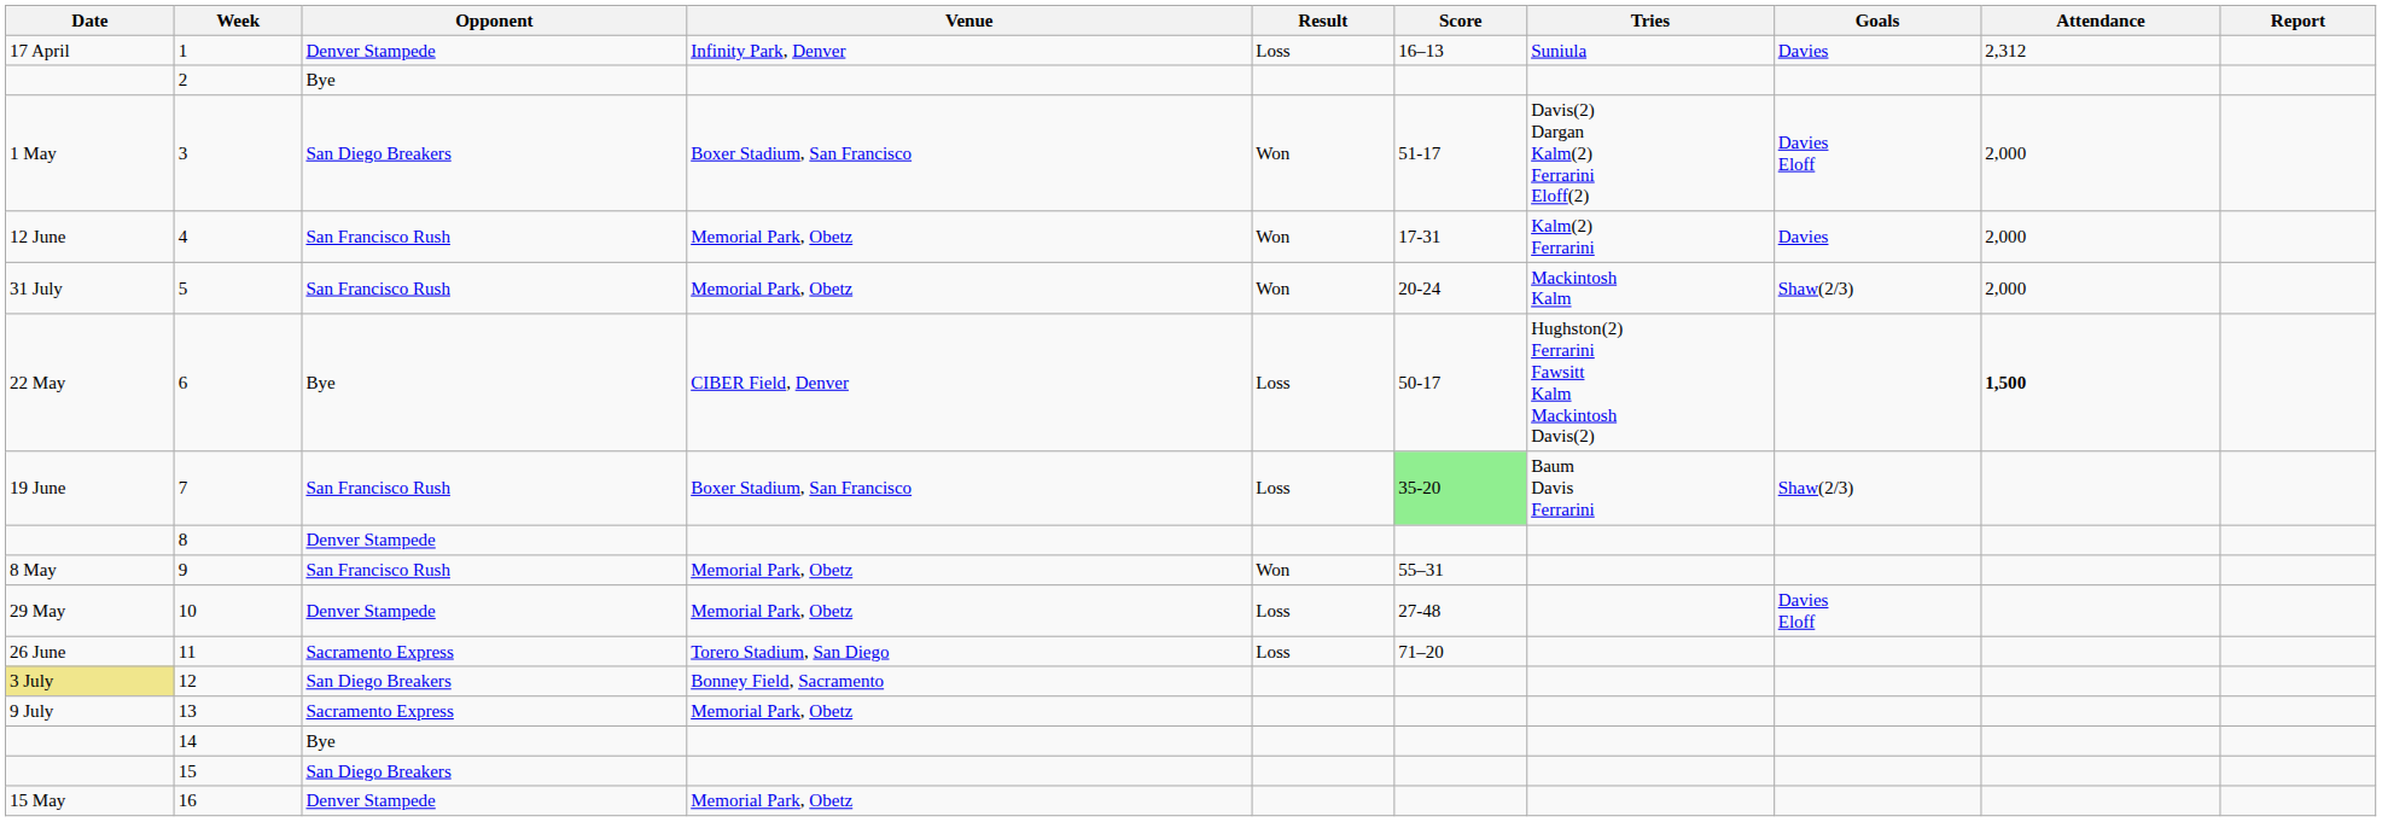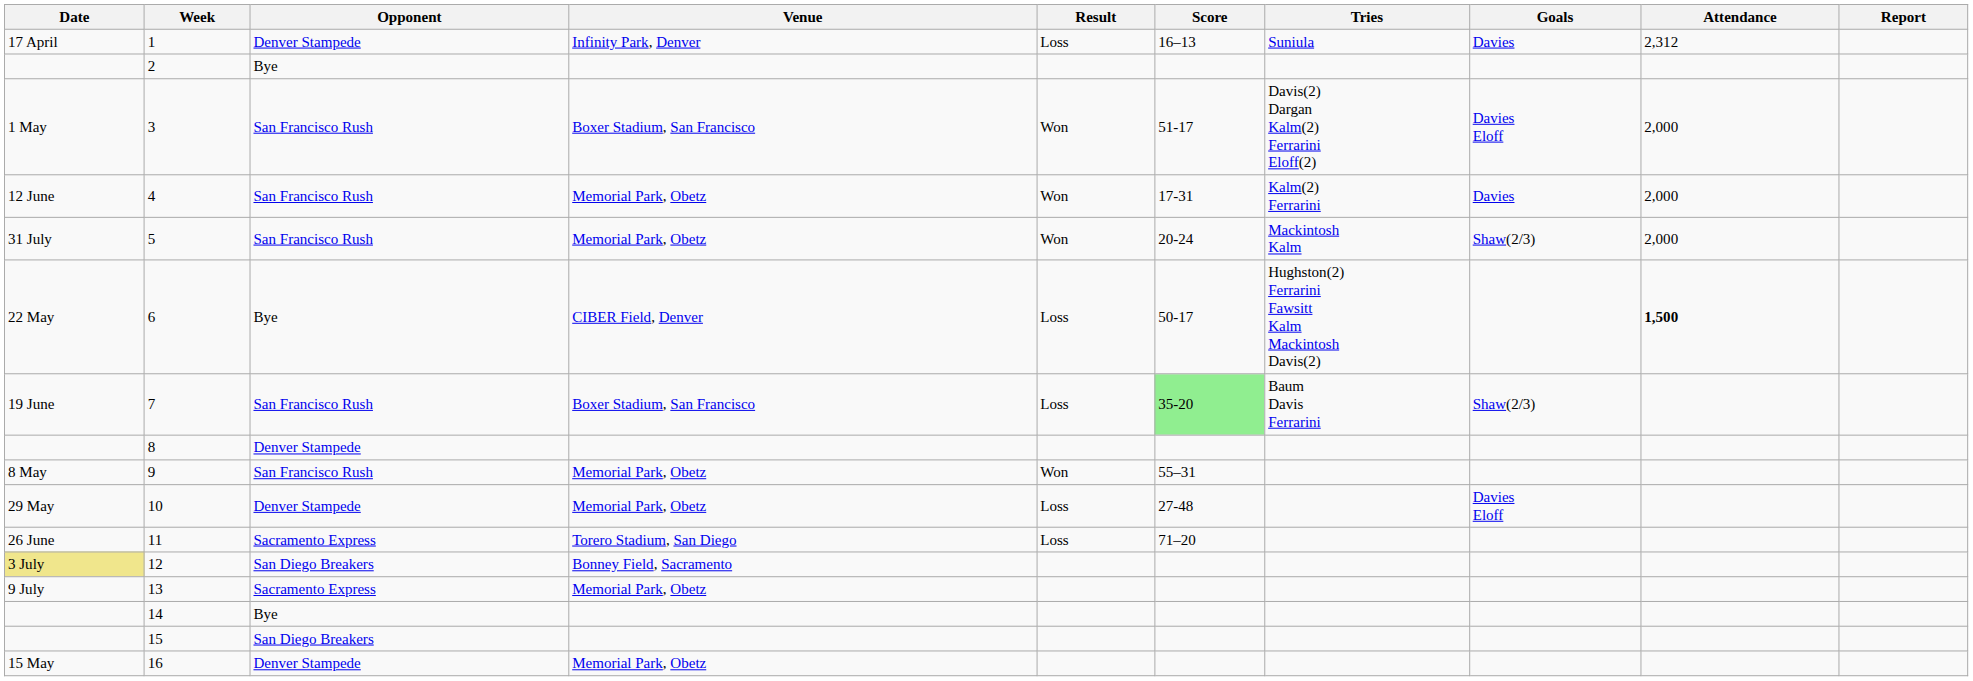 <table class="wikitable"  style="font-size:95%; width:100%;">
 <tr>
 <th>Date</th>
 <th>Week</th>
 <th>Opponent</th>
 <th>Venue</th>
 <th>Result</th>
 <th>Score</th>
 <th>Tries</th>
 <th>Goals</th>
 <th>Attendance</th>
 <th>Report</th>
 </tr>
 <tr>
 <td>17 April</td>
 <td>1</td>
 <td><a href='#'>Denver Stampede</a></td>
 <td><a href='#'>Infinity Park</a>, <a href='#'>Denver</a></td>
 <td>Loss</td>
 <td>16–13</td>
 <td><a href='#'>Suniula</a></td>
 <td><a href='#'>Davies</a></td>
 <td>2,312</td>
 <td></td>
 </tr>
 <tr>
 <td></td>
 <td>2</td>
 <td>Bye</td>
 <td></td>
 <td></td>
 <td></td>
 <td></td>
 <td></td>
 <td></td>
 <td></td>
 </tr>
 <tr>
 <td>1 May</td>
 <td>3</td>
-<td><a href='#'>San Diego Breakers</a></td>
+<td><a href='#'>San Francisco Rush</a></td>
 <td><a href='#'>Boxer Stadium</a>, <a href='#'>San Francisco</a></td>
 <td>Won</td>
 <td>51-17</td>
 <td>Davis(2)<br>Dargan<br><a href='#'>Kalm</a>(2)<br><a href='#'>Ferrarini</a><br><a href='#'>Eloff</a>(2)</td>
 <td><a href='#'>Davies</a><br><a href='#'>Eloff</a></td>
 <td>2,000</td>
 <td></td>
 </tr>
 <tr>
 <td>12 June</td>
 <td>4</td>
 <td><a href='#'>San Francisco Rush</a></td>
 <td><a href='#'>Memorial Park</a>, <a href='#'>Obetz</a></td>
 <td>Won</td>
 <td>17-31</td>
 <td><a href='#'>Kalm</a>(2)<br><a href='#'>Ferrarini</a></td>
 <td><a href='#'>Davies</a></td>
 <td>2,000</td>
 <td></td>
 </tr>
 <tr>
 <td>31 July</td>
 <td>5</td>
 <td><a href='#'>San Francisco Rush</a></td>
 <td><a href='#'>Memorial Park</a>, <a href='#'>Obetz</a></td>
 <td>Won</td>
 <td>20-24</td>
 <td><a href='#'>Mackintosh</a><br><a href='#'>Kalm</a></td>
 <td><a href='#'>Shaw</a>(2/3)</td>
 <td>2,000</td>
 <td></td>
 </tr>
 <tr>
 <td>22 May</td>
 <td>6</td>
 <td>Bye</td>
 <td><a href='#'>CIBER Field</a>, <a href='#'>Denver</a></td>
 <td>Loss</td>
 <td>50-17</td>
 <td>Hughston(2)<br><a href='#'>Ferrarini</a><br><a href='#'>Fawsitt</a><br><a href='#'>Kalm</a><br><a href='#'>Mackintosh</a><br>Davis(2)</td>
 <td></td>
 <td><strong>1,500</strong></td>
 <td></td>
 </tr>
 <tr>
 <td>19 June</td>
 <td>7</td>
 <td><a href='#'>San Francisco Rush</a></td>
 <td><a href='#'>Boxer Stadium</a>, <a href='#'>San Francisco</a></td>
 <td>Loss</td>
 <td style="background: lightgreen;">35-20</td>
 <td>Baum<br>Davis<br><a href='#'>Ferrarini</a></td>
 <td><a href='#'>Shaw</a>(2/3)</td>
 <td></td>
 <td></td>
 </tr>
 <tr>
 <td></td>
 <td>8</td>
 <td><a href='#'>Denver Stampede</a></td>
 <td></td>
 <td></td>
 <td></td>
 <td></td>
 <td></td>
 <td></td>
 <td></td>
 </tr>
 <tr>
 <td>8 May</td>
 <td>9</td>
 <td><a href='#'>San Francisco Rush</a></td>
 <td><a href='#'>Memorial Park</a>, <a href='#'>Obetz</a></td>
 <td>Won</td>
 <td>55–31</td>
 <td></td>
 <td></td>
 <td></td>
 <td></td>
 </tr>
 <tr>
 <td>29 May</td>
 <td>10</td>
 <td><a href='#'>Denver Stampede</a></td>
 <td><a href='#'>Memorial Park</a>, <a href='#'>Obetz</a></td>
 <td>Loss</td>
 <td>27-48</td>
 <td></td>
 <td><a href='#'>Davies</a><br><a href='#'>Eloff</a></td>
 <td></td>
 <td></td>
 </tr>
 <tr>
 <td>26 June</td>
 <td>11</td>
 <td><a href='#'>Sacramento Express</a></td>
 <td><a href='#'>Torero Stadium</a>, <a href='#'>San Diego</a></td>
 <td>Loss</td>
 <td>71–20</td>
 <td></td>
 <td></td>
 <td></td>
 <td></td>
 </tr>
 <tr>
 <td style="background: khaki;">3 July</td>
 <td>12</td>
 <td><a href='#'>San Diego Breakers</a></td>
 <td><a href='#'>Bonney Field</a>, <a href='#'>Sacramento</a></td>
 <td></td>
 <td></td>
 <td></td>
 <td></td>
 <td></td>
 <td></td>
 </tr>
 <tr>
 <td>9 July</td>
 <td>13</td>
 <td><a href='#'>Sacramento Express</a></td>
 <td><a href='#'>Memorial Park</a>, <a href='#'>Obetz</a></td>
 <td></td>
 <td></td>
 <td></td>
 <td></td>
 <td></td>
 <td></td>
 </tr>
 <tr>
 <td></td>
 <td>14</td>
 <td>Bye</td>
 <td></td>
 <td></td>
 <td></td>
 <td></td>
 <td></td>
 <td></td>
 <td></td>
 </tr>
 <tr>
 <td></td>
 <td>15</td>
 <td><a href='#'>San Diego Breakers</a></td>
 <td></td>
 <td></td>
 <td></td>
 <td></td>
 <td></td>
 <td></td>
 <td></td>
 </tr>
 <tr>
 <td>15 May</td>
 <td>16</td>
 <td><a href='#'>Denver Stampede</a></td>
 <td><a href='#'>Memorial Park</a>, <a href='#'>Obetz</a></td>
 <td></td>
 <td></td>
 <td></td>
 <td></td>
 <td></td>
 <td></td>
 </tr>
 </table>
